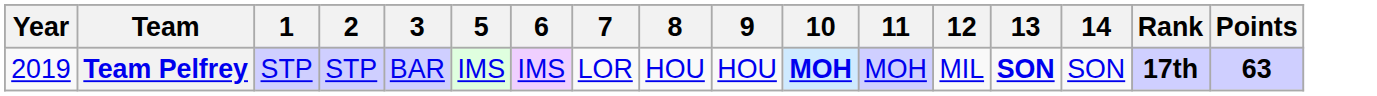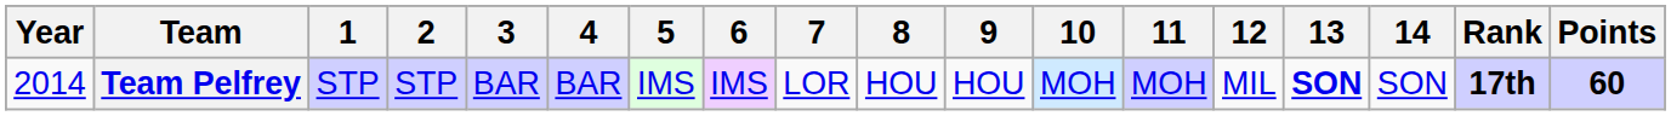 <table class="wikitable" style="text-align:center; font-size:90%">
 <tr>
 <th>Year</th>
 <th>Team</th>
 <th>1</th>
 <th>2</th>
 <th>3</th>
+<th>4</th>
 <th>5</th>
 <th>6</th>
 <th>7</th>
 <th>8</th>
 <th>9</th>
 <th>10</th>
 <th>11</th>
 <th>12</th>
 <th>13</th>
 <th>14</th>
 <th>Rank</th>
 <th>Points</th>
 </tr>
 <tr>
-<td><a href='#'>2019</a></td>
+<td><a href='#'>2014</a></td>
 <th><a href='#'>Team Pelfrey</a></th>
 <td style="background:#CFCFFF;"><a href='#'>STP</a><br></td>
 <td style="background:#CFCFFF;"><a href='#'>STP</a><br></td>
+<td style="background:#CFCFFF;"><a href='#'>BAR</a><br></td>
 <td style="background:#CFCFFF;"><a href='#'>BAR</a><br></td>
 <td style="background:#DFFFDF;"><a href='#'>IMS</a><br></td>
 <td style="background:#EFCFFF;"><a href='#'>IMS</a><br></td>
 <td><a href='#'>LOR</a></td>
 <td><a href='#'>HOU</a></td>
 <td><a href='#'>HOU</a></td>
-<td style="background:#CFEAFF;"><strong><a href='#'>MOH</a><br></strong></td>
+<td style="background:#CFEAFF;"><a href='#'>MOH</a><br></td>
 <td style="background:#CFCFFF;"><a href='#'>MOH</a><br></td>
 <td><a href='#'>MIL</a></td>
 <td><strong><a href='#'>SON</a></strong></td>
 <td><a href='#'>SON</a></td>
 <td style="background:#CFCFFF;"><strong>17th</strong></td>
-<td style="background:#CFCFFF;"><strong>63</strong></td>
+<td style="background:#CFCFFF;"><strong>60</strong></td>
 </tr>
 </table>
